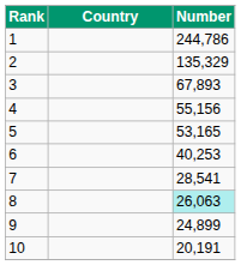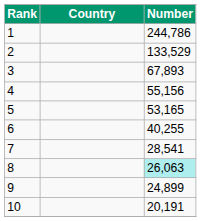 <table class="wikitable">
 <tr>
 </tr>
 <tr style="color:white;">
 <th style="width:5px; background:#00966E;">Rank</th>
 <th style="width:130px; background:#00966E;">Country</th>
 <th style="width:50px; background:#00966E;">Number</th>
 </tr>
 <tr>
 <td>1</td>
 <td></td>
 <td>244,786</td>
 </tr>
 <tr>
 <td>2</td>
 <td></td>
-<td>135,329</td>
+<td>133,529</td>
 </tr>
 <tr>
 <td>3</td>
 <td></td>
 <td>67,893</td>
 </tr>
 <tr>
 <td>4</td>
 <td></td>
 <td>55,156</td>
 </tr>
 <tr>
 <td>5</td>
 <td></td>
 <td>53,165</td>
 </tr>
 <tr>
 <td>6</td>
 <td></td>
-<td>40,253</td>
+<td>40,255</td>
 </tr>
 <tr>
 <td>7</td>
 <td></td>
 <td>28,541</td>
 </tr>
 <tr>
 <td>8</td>
 <td></td>
 <td style="background: paleturquoise;">26,063</td>
 </tr>
 <tr>
 <td>9</td>
 <td></td>
 <td>24,899</td>
 </tr>
 <tr>
 <td>10</td>
 <td></td>
 <td>20,191</td>
 </tr>
 <tr>
 </tr>
 </table>
